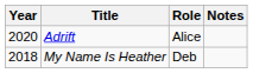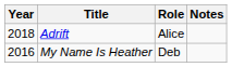 <table class="wikitable sortable">
 <tr>
 <th>Year</th>
 <th>Title</th>
 <th>Role</th>
 <th class="unsortable">Notes</th>
 </tr>
 <tr>
-<td>2020</td>
+<td>2018</td>
 <td><em><a href='#'>Adrift</a></em></td>
 <td>Alice</td>
 <td></td>
 </tr>
 <tr>
-<td>2018</td>
+<td>2016</td>
 <td><em>My Name Is Heather</em></td>
 <td>Deb</td>
 <td></td>
 </tr>
 </table>
